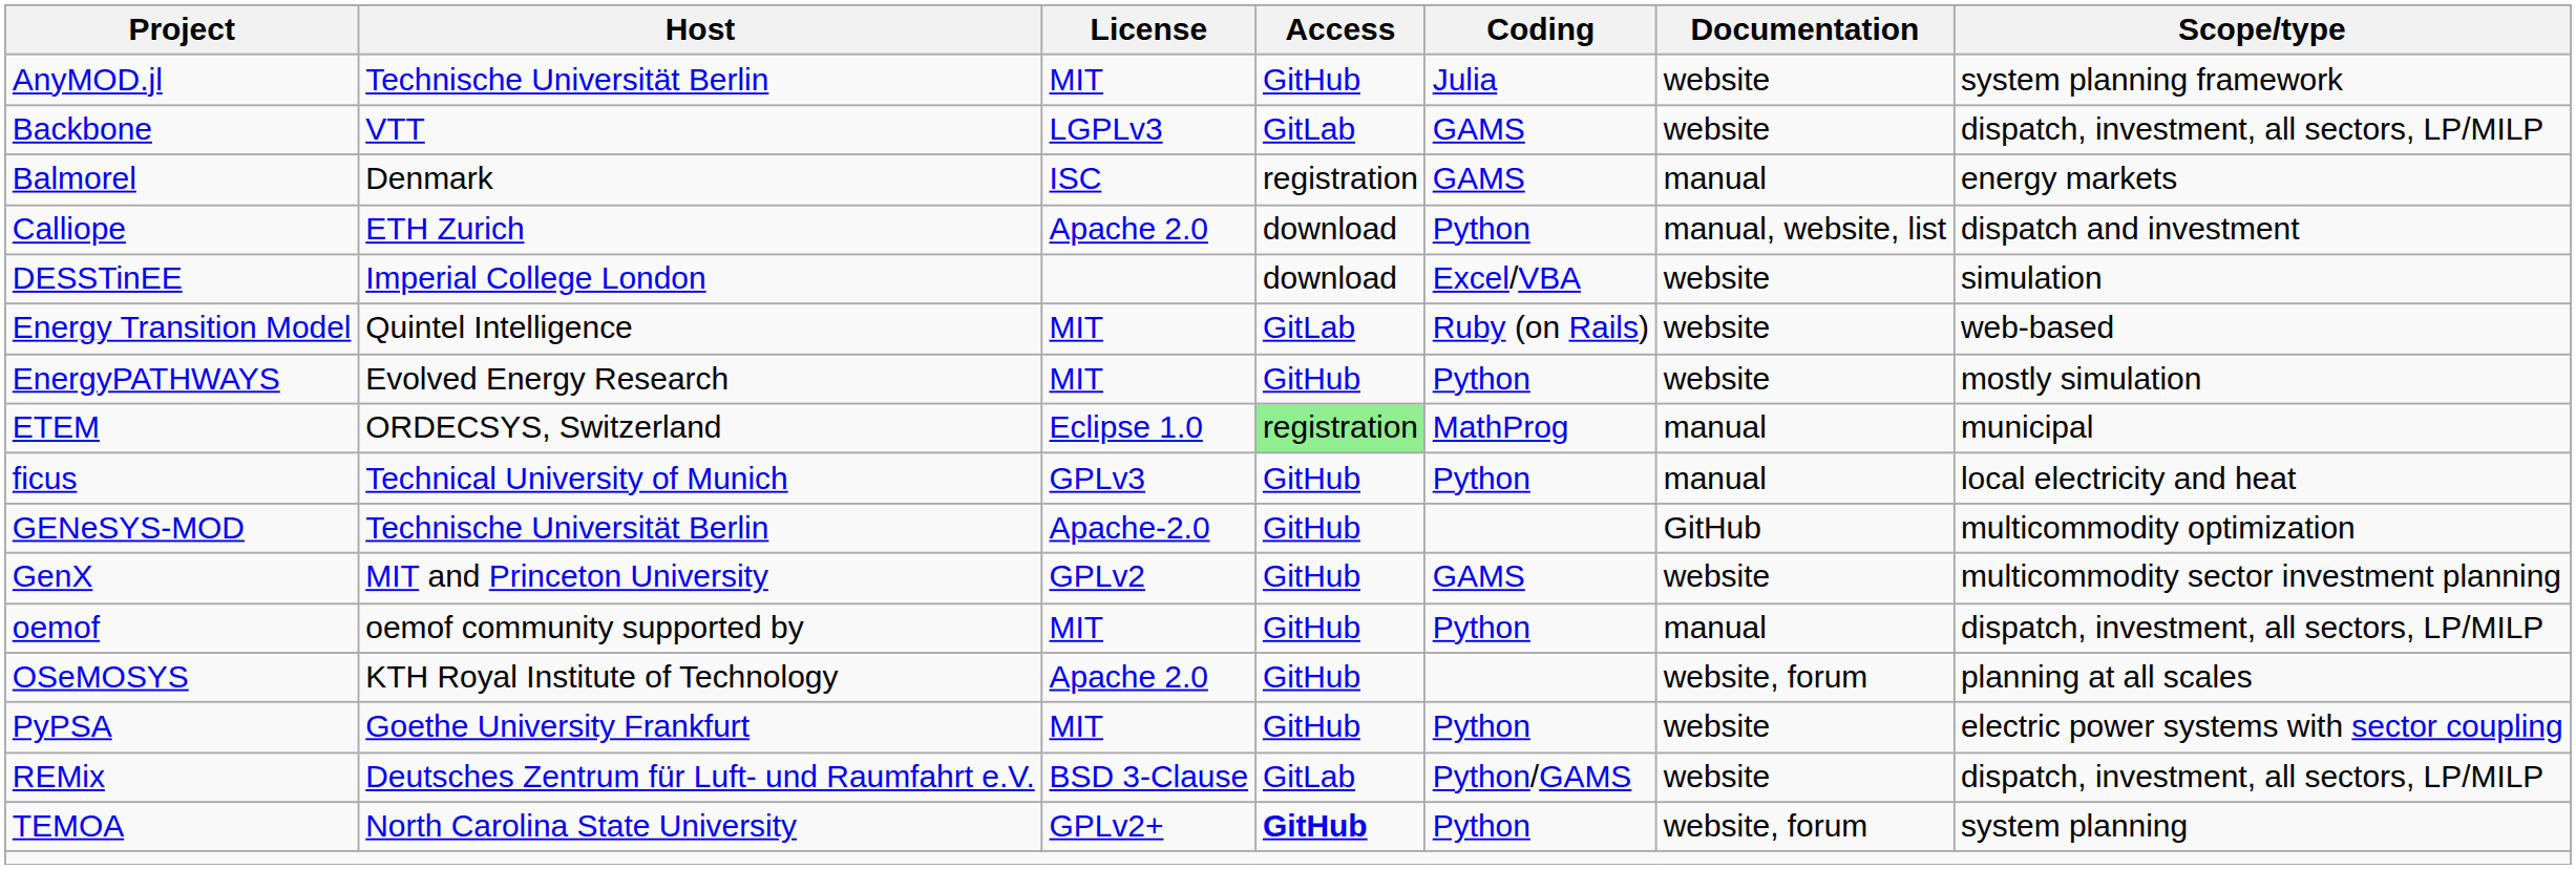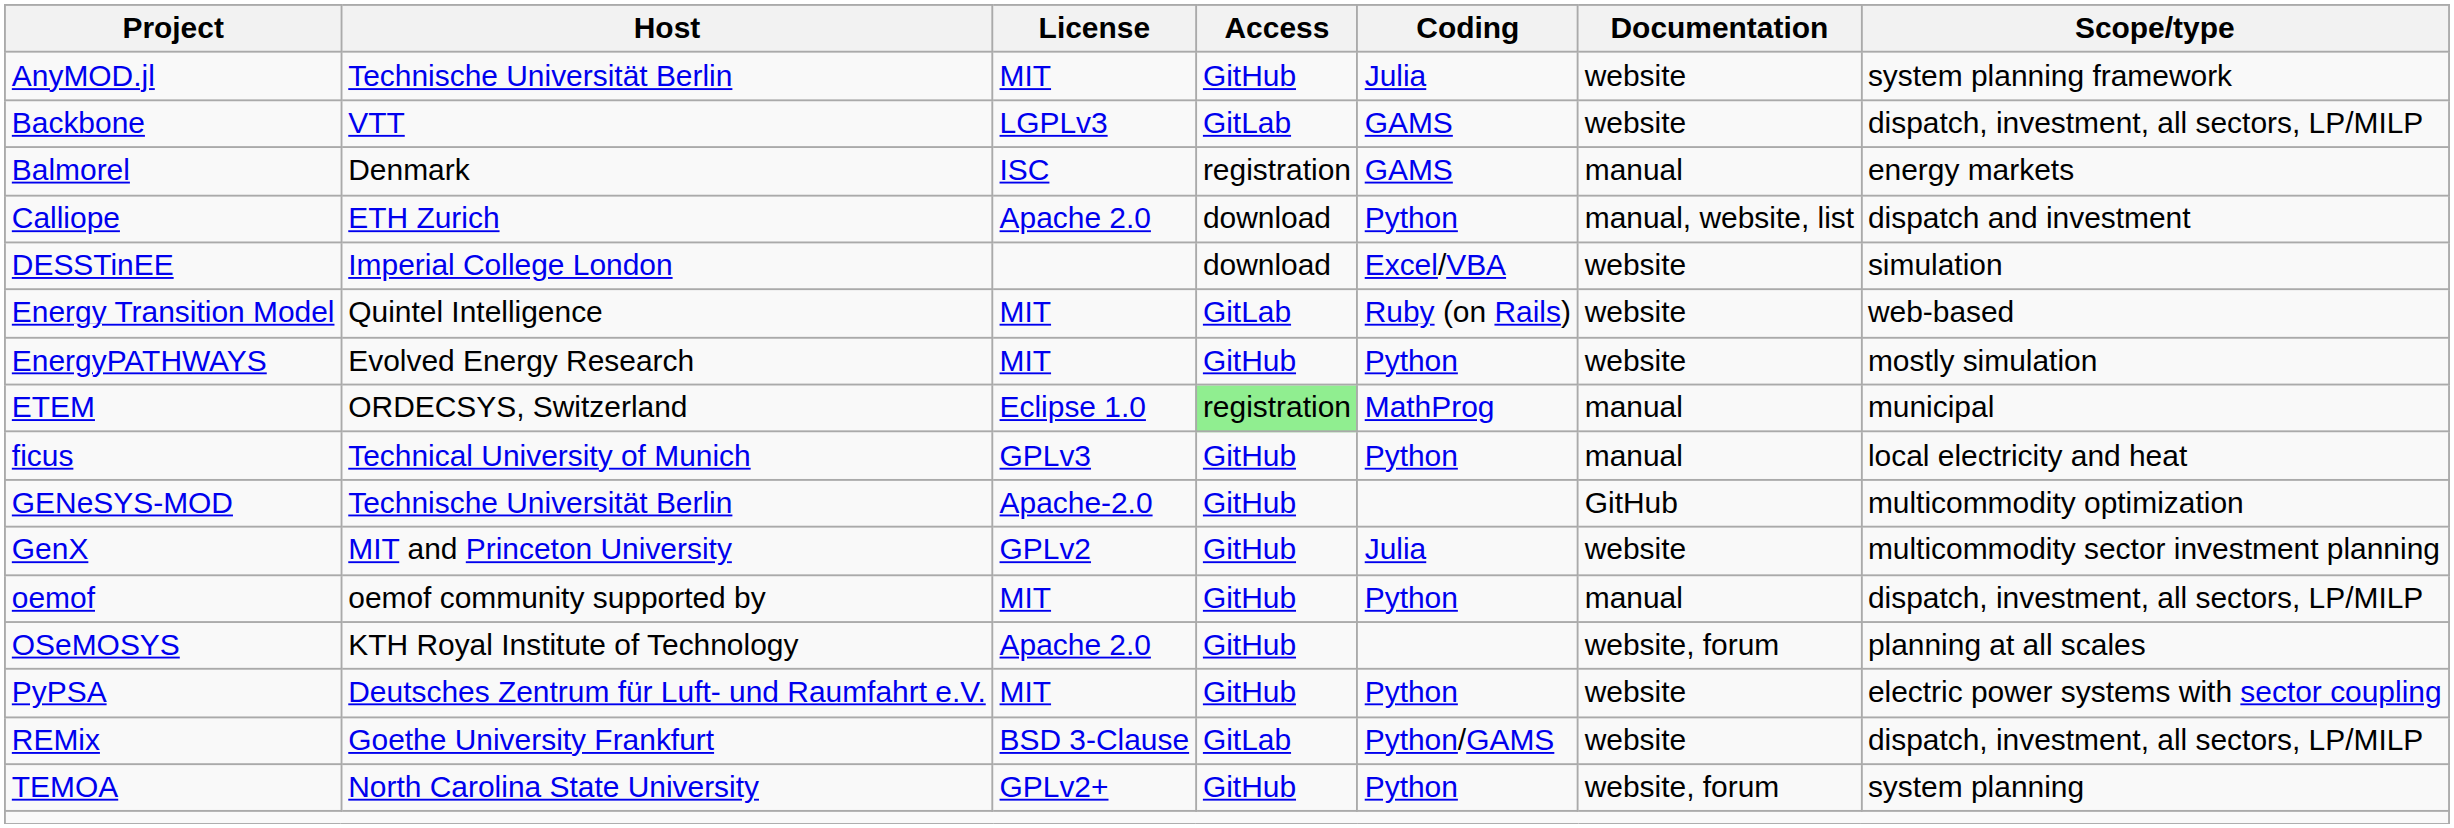 <table class="wikitable sortable">
 <tr>
 <th>Project</th>
 <th>Host</th>
 <th>License</th>
 <th>Access</th>
 <th>Coding</th>
 <th>Documentation</th>
 <th>Scope/type</th>
 </tr>
 <tr>
 <td><a href='#'>AnyMOD.jl</a></td>
 <td><a href='#'>Technische Universität Berlin</a></td>
 <td><a href='#'>MIT</a></td>
 <td><a href='#'>GitHub</a></td>
 <td><a href='#'>Julia</a></td>
 <td>website</td>
 <td>system planning framework</td>
 </tr>
 <tr>
 <td><a href='#'>Backbone</a></td>
 <td><a href='#'>VTT</a></td>
 <td><a href='#'>LGPLv3</a></td>
 <td><a href='#'>GitLab</a></td>
 <td><a href='#'>GAMS</a></td>
 <td>website</td>
 <td>dispatch, investment, all sectors, LP/MILP</td>
 </tr>
 <tr>
 <td><a href='#'>Balmorel</a></td>
 <td>Denmark</td>
 <td><a href='#'>ISC</a></td>
 <td>registration</td>
 <td><a href='#'>GAMS</a></td>
 <td>manual</td>
 <td>energy markets</td>
 </tr>
 <tr>
 <td><a href='#'>Calliope</a></td>
 <td><a href='#'>ETH Zurich</a></td>
 <td><a href='#'>Apache 2.0</a></td>
 <td>download</td>
 <td><a href='#'>Python</a></td>
 <td>manual, website, list</td>
 <td>dispatch and investment</td>
 </tr>
 <tr>
 <td><a href='#'>DESSTinEE</a></td>
 <td><a href='#'>Imperial College London</a></td>
 <td><a href='#'></a></td>
 <td>download</td>
 <td><a href='#'>Excel</a>/<a href='#'>VBA</a></td>
 <td>website</td>
 <td>simulation</td>
 </tr>
 <tr>
 <td><a href='#'>Energy Transition Model</a></td>
 <td>Quintel Intelligence</td>
 <td><a href='#'>MIT</a></td>
 <td><a href='#'>GitLab</a></td>
 <td><a href='#'>Ruby</a> (on <a href='#'>Rails</a>)</td>
 <td>website</td>
 <td>web-based</td>
 </tr>
 <tr>
 <td><a href='#'>EnergyPATHWAYS</a></td>
 <td>Evolved Energy Research</td>
 <td><a href='#'>MIT</a></td>
 <td><a href='#'>GitHub</a></td>
 <td><a href='#'>Python</a></td>
 <td>website</td>
 <td>mostly simulation</td>
 </tr>
 <tr>
 <td><a href='#'>ETEM</a></td>
 <td>ORDECSYS, Switzerland</td>
 <td><a href='#'>Eclipse 1.0</a></td>
 <td style="background: lightgreen;">registration</td>
 <td><a href='#'>MathProg</a></td>
 <td>manual</td>
 <td>municipal</td>
 </tr>
 <tr>
 <td><a href='#'>ficus</a></td>
 <td><a href='#'>Technical University of Munich</a></td>
 <td><a href='#'>GPLv3</a></td>
 <td><a href='#'>GitHub</a></td>
 <td><a href='#'>Python</a></td>
 <td>manual</td>
 <td>local electricity and heat</td>
 </tr>
 <tr>
 <td><a href='#'>GENeSYS-MOD</a></td>
 <td><a href='#'>Technische Universität Berlin</a></td>
 <td><a href='#'>Apache-2.0</a></td>
 <td><a href='#'>GitHub</a></td>
 <td></td>
 <td>GitHub</td>
 <td>multicommodity optimization</td>
 </tr>
 <tr>
 <td><a href='#'>GenX</a></td>
 <td><a href='#'>MIT</a> and <a href='#'>Princeton University</a></td>
 <td><a href='#'>GPLv2</a></td>
 <td><a href='#'>GitHub</a></td>
-<td><a href='#'>GAMS</a></td>
+<td><a href='#'>Julia</a></td>
 <td>website</td>
 <td>multicommodity sector investment planning</td>
 </tr>
 <tr>
 <td><a href='#'>oemof</a></td>
 <td>oemof community supported by </td>
 <td><a href='#'>MIT</a></td>
 <td><a href='#'>GitHub</a></td>
 <td><a href='#'>Python</a></td>
 <td>manual</td>
 <td>dispatch, investment, all sectors, LP/MILP</td>
 </tr>
 <tr>
 <td><a href='#'>OSeMOSYS</a></td>
 <td>KTH Royal Institute of Technology</td>
 <td><a href='#'>Apache 2.0</a></td>
 <td><a href='#'>GitHub</a></td>
 <td></td>
 <td>website, forum</td>
 <td>planning at all scales</td>
 </tr>
 <tr>
 <td><a href='#'>PyPSA</a></td>
-<td><a href='#'>Goethe University Frankfurt</a></td>
+<td><a href='#'>Deutsches Zentrum für Luft- und Raumfahrt e.V.</a></td>
 <td><a href='#'>MIT</a></td>
 <td><a href='#'>GitHub</a></td>
 <td><a href='#'>Python</a></td>
 <td>website</td>
 <td>electric power systems with <a href='#'>sector coupling</a></td>
 </tr>
 <tr>
 <td><a href='#'>REMix</a></td>
-<td><a href='#'>Deutsches Zentrum für Luft- und Raumfahrt e.V.</a></td>
+<td><a href='#'>Goethe University Frankfurt</a></td>
 <td><a href='#'>BSD 3-Clause</a></td>
 <td><a href='#'>GitLab</a></td>
 <td><a href='#'>Python</a>/<a href='#'>GAMS</a></td>
 <td>website</td>
 <td>dispatch, investment, all sectors, LP/MILP</td>
 </tr>
 <tr>
 <td><a href='#'>TEMOA</a></td>
 <td><a href='#'>North Carolina State University</a></td>
 <td><a href='#'>GPLv2+</a></td>
-<td><strong><a href='#'>GitHub</a></strong></td>
+<td><a href='#'>GitHub</a></td>
 <td><a href='#'>Python</a></td>
 <td>website, forum</td>
 <td>system planning</td>
 </tr>
 <tr class="sortbottom">
 <td colspan="7" style="font-size: smaller"></td>
 </tr>
 </table>
